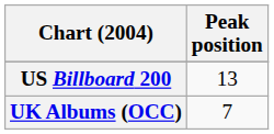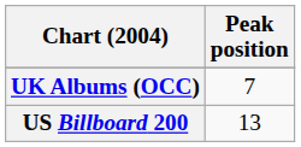 <table class="wikitable sortable plainrowheaders" style="text-align:center;">
 <tr>
 <th>Chart (2004)</th>
 <th>Peak<br>position</th>
 </tr>
 <tr>
 </tr>
 <tr>
 </tr>
 <tr>
 </tr>
 <tr>
 </tr>
 <tr>
 </tr>
 <tr>
 </tr>
 <tr>
 </tr>
 <tr>
 </tr>
 <tr>
 </tr>
 <tr>
 </tr>
 <tr>
 </tr>
 <tr>
 </tr>
 <tr>
 </tr>
 <tr>
 </tr>
 <tr>
 </tr>
 <tr>
+<th scope="row"><a href='#'>UK Albums</a> (<a href='#'>OCC</a>)</th>
+<td>7</td>
+</tr>
+<tr>
 <th scope="row">US <a href='#'><em>Billboard</em> 200</a></th>
 <td>13</td>
 </tr>
-<tr>
-<th scope="row"><a href='#'>UK Albums</a> (<a href='#'>OCC</a>)</th>
-<td>7</td>
-</tr>
 </table>
